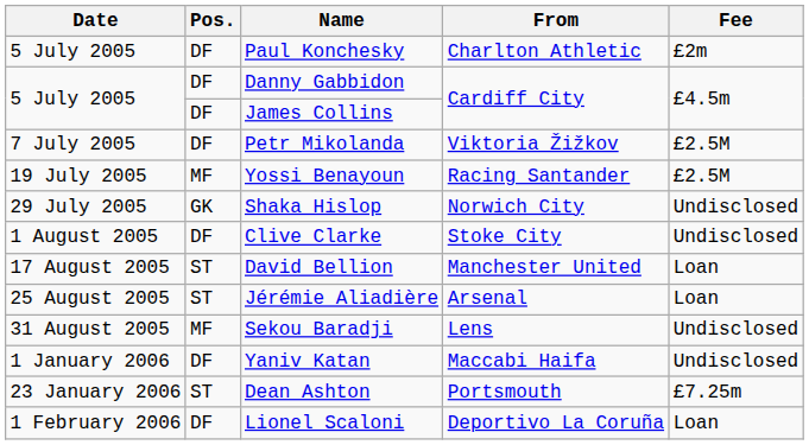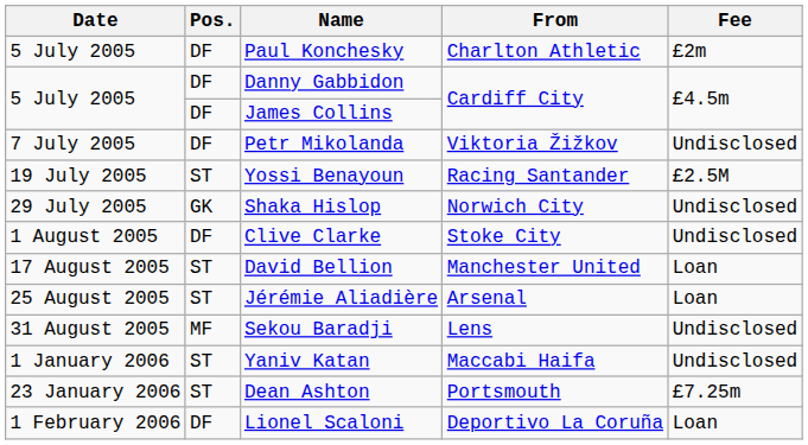 <table class="wikitable">
 <tr>
 <th>Date</th>
 <th>Pos.</th>
 <th>Name</th>
 <th>From</th>
 <th>Fee</th>
 </tr>
 <tr>
 <td>5 July 2005</td>
 <td>DF</td>
 <td> <a href='#'>Paul Konchesky</a></td>
 <td> <a href='#'>Charlton Athletic</a></td>
 <td>£2m</td>
 </tr>
 <tr>
 <td rowspan=2>5 July 2005</td>
 <td>DF</td>
 <td> <a href='#'>Danny Gabbidon</a></td>
 <td rowspan=2> <a href='#'>Cardiff City</a></td>
 <td rowspan=2>£4.5m</td>
 </tr>
 <tr>
 <td>DF</td>
 <td> <a href='#'>James Collins</a></td>
 </tr>
 <tr>
 <td>7 July 2005</td>
 <td>DF</td>
 <td> <a href='#'>Petr Mikolanda</a></td>
 <td> <a href='#'>Viktoria Žižkov</a></td>
-<td>£2.5M</td>
+<td>Undisclosed</td>
 </tr>
 <tr>
 <td>19 July 2005</td>
-<td>MF</td>
+<td>ST</td>
 <td> <a href='#'>Yossi Benayoun</a></td>
 <td> <a href='#'>Racing Santander</a></td>
 <td>£2.5M</td>
 </tr>
 <tr>
 <td>29 July 2005</td>
 <td>GK</td>
 <td> <a href='#'>Shaka Hislop</a></td>
 <td> <a href='#'>Norwich City</a></td>
 <td>Undisclosed</td>
 </tr>
 <tr>
 <td>1 August 2005</td>
 <td>DF</td>
 <td> <a href='#'>Clive Clarke</a></td>
 <td> <a href='#'>Stoke City</a></td>
 <td>Undisclosed</td>
 </tr>
 <tr>
 <td>17 August 2005</td>
 <td>ST</td>
 <td> <a href='#'>David Bellion</a></td>
 <td> <a href='#'>Manchester United</a></td>
 <td>Loan</td>
 </tr>
 <tr>
 <td>25 August 2005</td>
 <td>ST</td>
 <td> <a href='#'>Jérémie Aliadière</a></td>
 <td> <a href='#'>Arsenal</a></td>
 <td>Loan</td>
 </tr>
 <tr>
 <td>31 August 2005</td>
 <td>MF</td>
 <td> <a href='#'>Sekou Baradji</a></td>
 <td> <a href='#'>Lens</a></td>
 <td>Undisclosed</td>
 </tr>
 <tr>
 <td>1 January 2006</td>
-<td>DF</td>
+<td>ST</td>
 <td> <a href='#'>Yaniv Katan</a></td>
 <td> <a href='#'>Maccabi Haifa</a></td>
 <td>Undisclosed</td>
 </tr>
 <tr>
 <td>23 January 2006</td>
 <td>ST</td>
 <td> <a href='#'>Dean Ashton</a></td>
 <td> <a href='#'>Portsmouth</a></td>
 <td>£7.25m</td>
 </tr>
 <tr>
 <td>1 February 2006</td>
 <td>DF</td>
 <td> <a href='#'>Lionel Scaloni</a></td>
 <td> <a href='#'>Deportivo La Coruña</a></td>
 <td>Loan</td>
 </tr>
 </table>
